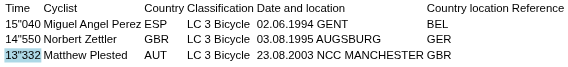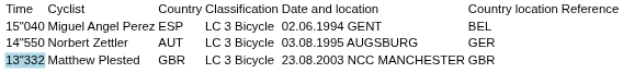 <table>
 <tr>
 <td>Time</td>
 <td>Cyclist</td>
 <td>Country</td>
 <td>Classification</td>
 <td>Date and location</td>
 <td>Country location</td>
 <td>Reference</td>
 </tr>
 <tr>
 <td>15"040</td>
 <td>Miguel Angel Perez</td>
 <td>ESP</td>
 <td>LC 3 Bicycle</td>
 <td>02.06.1994 GENT</td>
 <td>BEL</td>
 <td></td>
 </tr>
 <tr>
 <td>14"550</td>
 <td>Norbert Zettler</td>
-<td>GBR</td>
+<td>AUT</td>
 <td>LC 3 Bicycle</td>
 <td>03.08.1995 AUGSBURG</td>
 <td>GER</td>
 <td></td>
 </tr>
 <tr>
 <td style="background: lightblue;">13"332</td>
 <td>Matthew Plested</td>
-<td>AUT</td>
+<td>GBR</td>
 <td>LC 3 Bicycle</td>
 <td>23.08.2003 NCC MANCHESTER</td>
 <td>GBR</td>
 <td></td>
 </tr>
 </table>
